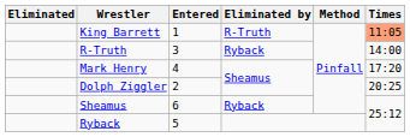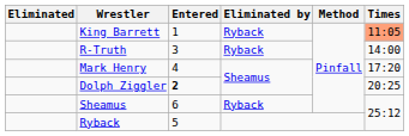 <table class="wikitable sortable">
 <tr>
 <th>Eliminated</th>
 <th>Wrestler</th>
 <th>Entered</th>
 <th>Eliminated by</th>
 <th>Method</th>
 <th>Times</th>
 </tr>
 <tr>
 <td></td>
 <td><a href='#'>King Barrett</a></td>
 <td>1</td>
-<td><a href='#'>R-Truth</a></td>
+<td><a href='#'>Ryback</a></td>
 <td rowspan=5><a href='#'>Pinfall</a></td>
 <td style="background: lightsalmon;">11:05</td>
 </tr>
 <tr>
 <td></td>
 <td><a href='#'>R-Truth</a></td>
 <td>3</td>
 <td><a href='#'>Ryback</a></td>
 <td>14:00</td>
 </tr>
 <tr>
 <td></td>
 <td><a href='#'>Mark Henry</a></td>
 <td>4</td>
 <td rowspan=2><a href='#'>Sheamus</a></td>
 <td>17:20</td>
 </tr>
 <tr>
 <td></td>
 <td><a href='#'>Dolph Ziggler</a></td>
-<td>2</td>
+<td><strong>2</strong></td>
 <td>20:25</td>
 </tr>
 <tr>
 <td></td>
 <td><a href='#'>Sheamus</a></td>
 <td>6</td>
 <td><a href='#'>Ryback</a></td>
 <td rowspan=2>25:12</td>
 </tr>
 <tr>
 <td></td>
 <td><a href='#'>Ryback</a></td>
 <td>5</td>
 <td colspan="3"></td>
 </tr>
 </table>
